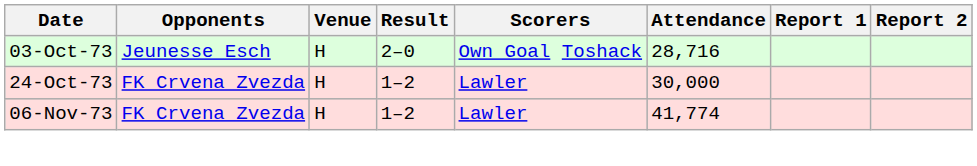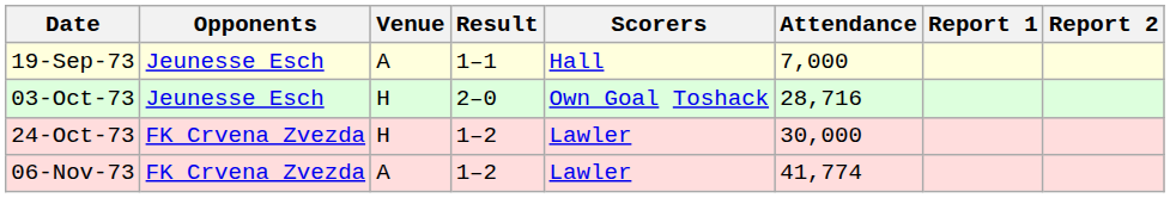 <table class=wikitable>
 <tr>
 <th>Date</th>
 <th>Opponents</th>
 <th>Venue</th>
 <th>Result</th>
 <th>Scorers</th>
 <th>Attendance</th>
 <th>Report 1</th>
 <th>Report 2</th>
+</tr>
+<tr bgcolor="#ffffdd">
+<td>19-Sep-73</td>
+<td><a href='#'>Jeunesse Esch</a></td>
+<td>A</td>
+<td>1–1</td>
+<td><a href='#'>Hall</a> </td>
+<td>7,000</td>
+<td></td>
+<td></td>
 </tr>
 <tr bgcolor="#ddffdd">
 <td>03-Oct-73</td>
 <td><a href='#'>Jeunesse Esch</a></td>
 <td>H</td>
 <td>2–0</td>
 <td><a href='#'>Own Goal</a>  <a href='#'>Toshack</a> </td>
 <td>28,716</td>
 <td></td>
 <td></td>
 </tr>
 <tr bgcolor="#ffdddd">
 <td>24-Oct-73</td>
 <td><a href='#'>FK Crvena Zvezda</a></td>
 <td>H</td>
 <td>1–2</td>
 <td><a href='#'>Lawler</a> </td>
 <td>30,000</td>
 <td></td>
 <td></td>
 </tr>
 <tr bgcolor="#ffdddd">
 <td>06-Nov-73</td>
 <td><a href='#'>FK Crvena Zvezda</a></td>
-<td>H</td>
+<td>A</td>
 <td>1–2</td>
 <td><a href='#'>Lawler</a> </td>
 <td>41,774</td>
 <td></td>
 <td></td>
 </tr>
 </table>
